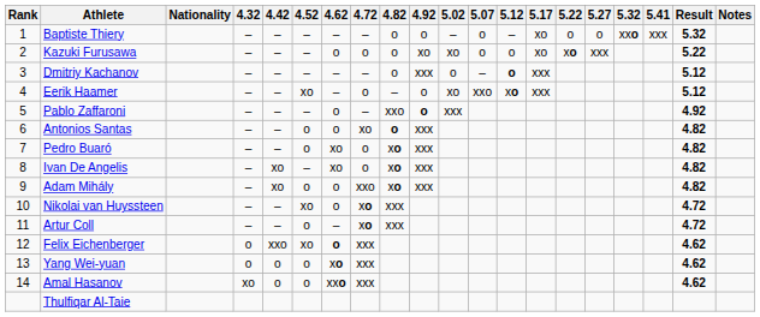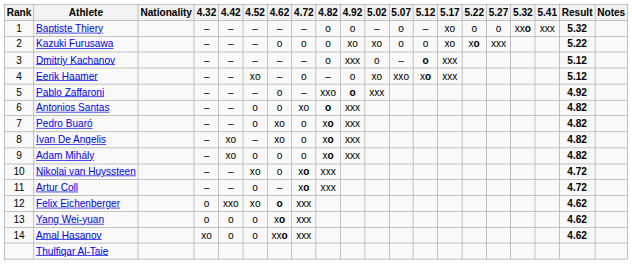 <table class="wikitable sortable" style="text-align:center;font-size:90%">
 <tr>
 <th>Rank</th>
 <th>Athlete</th>
 <th>Nationality</th>
 <th>4.32</th>
 <th>4.42</th>
 <th>4.52</th>
 <th>4.62</th>
 <th>4.72</th>
 <th>4.82</th>
 <th>4.92</th>
 <th>5.02</th>
 <th>5.07</th>
 <th>5.12</th>
 <th>5.17</th>
 <th>5.22</th>
 <th>5.27</th>
 <th>5.32</th>
 <th>5.41</th>
 <th>Result</th>
 <th>Notes</th>
 </tr>
 <tr>
 <td>1</td>
 <td align=left><a href='#'>Baptiste Thiery</a></td>
 <td align=left></td>
 <td>–</td>
 <td>–</td>
 <td>–</td>
 <td>–</td>
 <td>–</td>
 <td>o</td>
 <td>o</td>
 <td>–</td>
 <td>o</td>
 <td>–</td>
 <td>xo</td>
 <td>o</td>
 <td>o</td>
 <td>xx<strong>o</strong></td>
 <td>xxx</td>
 <td><strong>5.32</strong></td>
 <td></td>
 </tr>
 <tr>
 <td>2</td>
 <td align=left><a href='#'>Kazuki Furusawa</a></td>
 <td align=left></td>
 <td>–</td>
 <td>–</td>
 <td>–</td>
 <td>o</td>
 <td>o</td>
 <td>o</td>
 <td>xo</td>
 <td>xo</td>
 <td>o</td>
 <td>o</td>
 <td>xo</td>
 <td>x<strong>o</strong></td>
 <td>xxx</td>
 <td></td>
 <td></td>
 <td><strong>5.22</strong></td>
 <td></td>
 </tr>
 <tr>
 <td>3</td>
 <td align=left><a href='#'>Dmitriy Kachanov</a></td>
 <td align=left></td>
 <td>–</td>
 <td>–</td>
 <td>–</td>
 <td>–</td>
 <td>–</td>
 <td>o</td>
 <td>xxx</td>
 <td>o</td>
 <td>–</td>
 <td><strong>o</strong></td>
 <td>xxx</td>
 <td></td>
 <td></td>
 <td></td>
 <td></td>
 <td><strong>5.12</strong></td>
 <td></td>
 </tr>
 <tr>
 <td>4</td>
 <td align=left><a href='#'>Eerik Haamer</a></td>
 <td align=left></td>
 <td>–</td>
 <td>–</td>
 <td>xo</td>
 <td>–</td>
 <td>o</td>
 <td>–</td>
 <td>o</td>
 <td>xo</td>
 <td>xxo</td>
 <td>x<strong>o</strong></td>
 <td>xxx</td>
 <td></td>
 <td></td>
 <td></td>
 <td></td>
 <td><strong>5.12</strong></td>
 <td></td>
 </tr>
 <tr>
 <td>5</td>
 <td align=left><a href='#'>Pablo Zaffaroni</a></td>
 <td align=left></td>
 <td>–</td>
 <td>–</td>
 <td>–</td>
 <td>o</td>
 <td>–</td>
 <td>xxo</td>
 <td><strong>o</strong></td>
 <td>xxx</td>
 <td></td>
 <td></td>
 <td></td>
 <td></td>
 <td></td>
 <td></td>
 <td></td>
 <td><strong>4.92</strong></td>
 <td></td>
 </tr>
 <tr>
 <td>6</td>
 <td align=left><a href='#'>Antonios Santas</a></td>
 <td align=left></td>
 <td>–</td>
 <td>–</td>
 <td>o</td>
 <td>o</td>
 <td>xo</td>
 <td><strong>o</strong></td>
 <td>xxx</td>
 <td></td>
 <td></td>
 <td></td>
 <td></td>
 <td></td>
 <td></td>
 <td></td>
 <td></td>
 <td><strong>4.82</strong></td>
 <td></td>
 </tr>
 <tr>
 <td>7</td>
 <td align=left><a href='#'>Pedro Buaró</a></td>
 <td align=left></td>
 <td>–</td>
 <td>–</td>
 <td>o</td>
 <td>xo</td>
 <td>o</td>
 <td>x<strong>o</strong></td>
 <td>xxx</td>
 <td></td>
 <td></td>
 <td></td>
 <td></td>
 <td></td>
 <td></td>
 <td></td>
 <td></td>
 <td><strong>4.82</strong></td>
 <td></td>
 </tr>
 <tr>
 <td>8</td>
 <td align=left><a href='#'>Ivan De Angelis</a></td>
 <td align=left></td>
 <td>–</td>
 <td>xo</td>
 <td>–</td>
 <td>xo</td>
 <td>o</td>
 <td>x<strong>o</strong></td>
 <td>xxx</td>
 <td></td>
 <td></td>
 <td></td>
 <td></td>
 <td></td>
 <td></td>
 <td></td>
 <td></td>
 <td><strong>4.82</strong></td>
 <td></td>
 </tr>
 <tr>
 <td>9</td>
 <td align=left><a href='#'>Adam Mihály</a></td>
 <td align=left></td>
 <td>–</td>
 <td>xo</td>
 <td>o</td>
 <td>o</td>
-<td>xxo</td>
+<td>o</td>
 <td>x<strong>o</strong></td>
 <td>xxx</td>
 <td></td>
 <td></td>
 <td></td>
 <td></td>
 <td></td>
 <td></td>
 <td></td>
 <td></td>
 <td><strong>4.82</strong></td>
 <td></td>
 </tr>
 <tr>
 <td>10</td>
 <td align=left><a href='#'>Nikolai van Huyssteen</a></td>
 <td align=left></td>
 <td>–</td>
 <td>–</td>
 <td>xo</td>
 <td>o</td>
 <td>x<strong>o</strong></td>
 <td>xxx</td>
 <td></td>
 <td></td>
 <td></td>
 <td></td>
 <td></td>
 <td></td>
 <td></td>
 <td></td>
 <td></td>
 <td><strong>4.72</strong></td>
 <td></td>
 </tr>
 <tr>
 <td>11</td>
 <td align=left><a href='#'>Artur Coll</a></td>
 <td align=left></td>
 <td>–</td>
 <td>–</td>
 <td>o</td>
 <td>–</td>
 <td>x<strong>o</strong></td>
 <td>xxx</td>
 <td></td>
 <td></td>
 <td></td>
 <td></td>
 <td></td>
 <td></td>
 <td></td>
 <td></td>
 <td></td>
 <td><strong>4.72</strong></td>
 <td></td>
 </tr>
 <tr>
 <td>12</td>
 <td align=left><a href='#'>Felix Eichenberger</a></td>
 <td align=left></td>
 <td>o</td>
 <td>xxo</td>
 <td>xo</td>
 <td><strong>o</strong></td>
 <td>xxx</td>
 <td></td>
 <td></td>
 <td></td>
 <td></td>
 <td></td>
 <td></td>
 <td></td>
 <td></td>
 <td></td>
 <td></td>
 <td><strong>4.62</strong></td>
 <td></td>
 </tr>
 <tr>
 <td>13</td>
 <td align=left><a href='#'>Yang Wei-yuan</a></td>
 <td align=left></td>
 <td>o</td>
 <td>o</td>
 <td>o</td>
 <td>x<strong>o</strong></td>
 <td>xxx</td>
 <td></td>
 <td></td>
 <td></td>
 <td></td>
 <td></td>
 <td></td>
 <td></td>
 <td></td>
 <td></td>
 <td></td>
 <td><strong>4.62</strong></td>
 <td></td>
 </tr>
 <tr>
 <td>14</td>
 <td align=left><a href='#'>Amal Hasanov</a></td>
 <td align=left></td>
 <td>xo</td>
 <td>o</td>
 <td>o</td>
 <td>xx<strong>o</strong></td>
 <td>xxx</td>
 <td></td>
 <td></td>
 <td></td>
 <td></td>
 <td></td>
 <td></td>
 <td></td>
 <td></td>
 <td></td>
 <td></td>
 <td><strong>4.62</strong></td>
 <td></td>
 </tr>
 <tr>
 <td></td>
 <td align=left><a href='#'>Thulfiqar Al-Taie</a></td>
 <td align=left></td>
 <td></td>
 <td></td>
 <td></td>
 <td></td>
 <td></td>
 <td></td>
 <td></td>
 <td></td>
 <td></td>
 <td></td>
 <td></td>
 <td></td>
 <td></td>
 <td></td>
 <td></td>
 <td></td>
 <td></td>
 </tr>
 </table>
